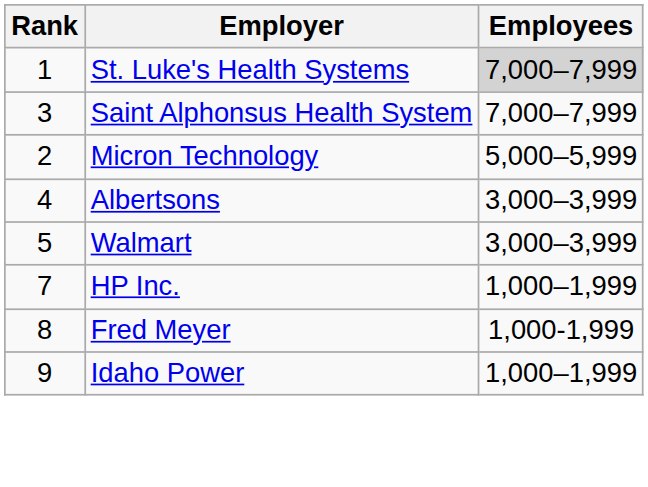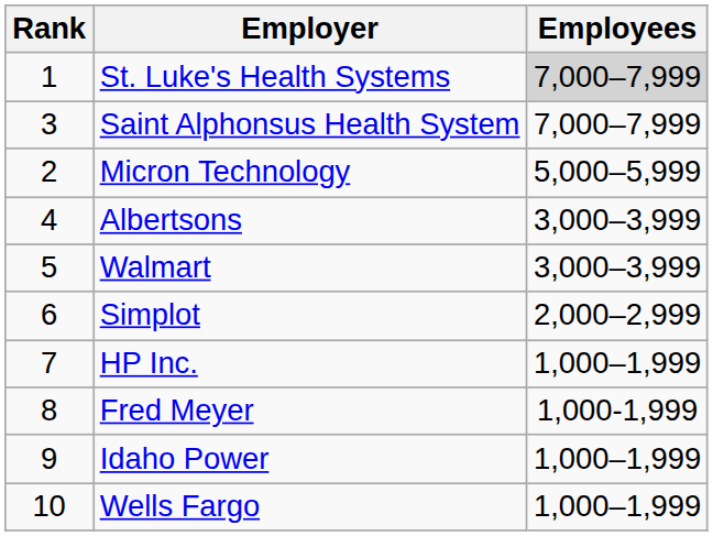 <table class=wikitable style="text-align:center">
 <tr>
 <th>Rank</th>
 <th>Employer</th>
 <th>Employees</th>
 </tr>
 <tr>
 <td>1</td>
 <td align=left><a href='#'>St. Luke's Health Systems</a></td>
 <td style="background: lightgrey;">7,000–7,999</td>
 </tr>
 <tr>
 <td>3</td>
 <td align="left"><a href='#'>Saint Alphonsus Health System</a></td>
 <td>7,000–7,999</td>
 </tr>
 <tr>
 <td>2</td>
 <td align=left><a href='#'>Micron Technology</a></td>
 <td>5,000–5,999</td>
 </tr>
 <tr>
 <td>4</td>
 <td align=left><a href='#'>Albertsons</a></td>
 <td>3,000–3,999</td>
 </tr>
 <tr>
 <td>5</td>
 <td align=left><a href='#'>Walmart</a></td>
 <td>3,000–3,999</td>
 </tr>
 <tr>
+<td>6</td>
+<td align=left><a href='#'>Simplot</a></td>
+<td>2,000–2,999</td>
+</tr>
+<tr>
 <td>7</td>
 <td align=left><a href='#'>HP Inc.</a></td>
 <td>1,000–1,999</td>
 </tr>
 <tr>
 <td>8</td>
 <td align=left><a href='#'>Fred Meyer</a></td>
 <td>1,000-1,999</td>
 </tr>
 <tr>
 <td>9</td>
 <td align=left><a href='#'>Idaho Power</a></td>
 <td>1,000–1,999</td>
 </tr>
+<tr>
+<td>10</td>
+<td align=left><a href='#'>Wells Fargo</a></td>
+<td>1,000–1,999</td>
+</tr>
 </table>
